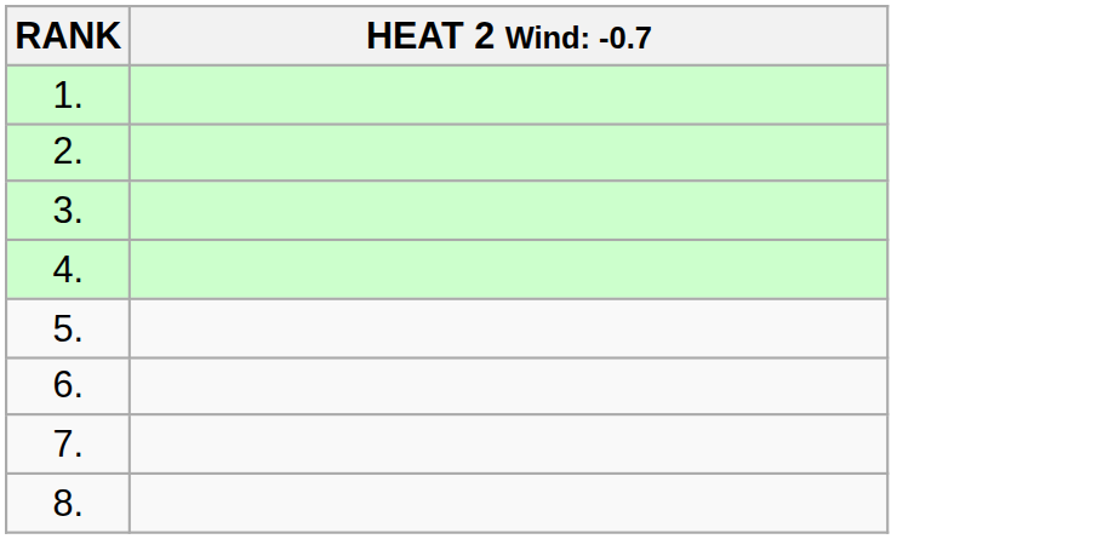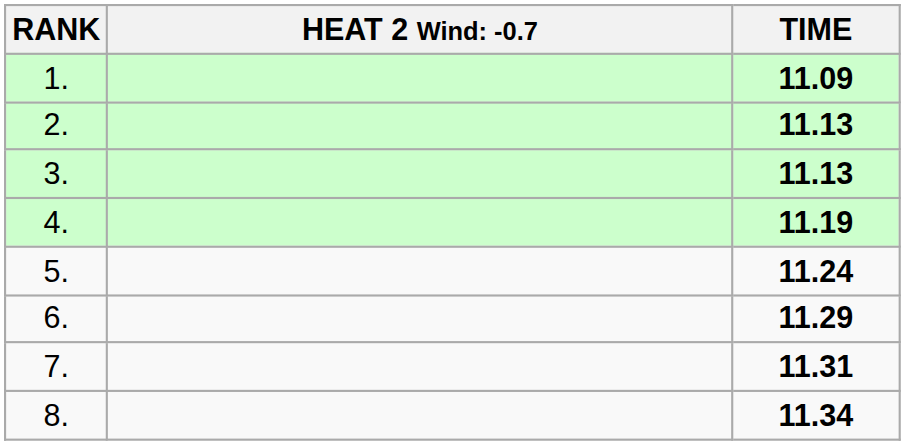 <table class="wikitable" style="border-collapse: collapse; font-size: 90%;">
 <tr>
 <th>RANK</th>
 <th style="width: 20em">HEAT 2 <small>Wind: -0.7</small></th>
+<th style="width: 5em">TIME</th>
 </tr>
 <tr style="background:#ccffcc;">
 <td align="center">1.</td>
 <td></td>
+<td align="center"><strong>11.09</strong></td>
 </tr>
 <tr style="background:#ccffcc;">
 <td align="center">2.</td>
 <td></td>
+<td align="center"><strong>11.13</strong></td>
 </tr>
 <tr style="background:#ccffcc;">
 <td align="center">3.</td>
 <td></td>
+<td align="center"><strong>11.13</strong></td>
 </tr>
 <tr style="background:#ccffcc;">
 <td align="center">4.</td>
 <td></td>
+<td align="center"><strong>11.19</strong></td>
 </tr>
 <tr>
 <td align="center">5.</td>
 <td></td>
+<td align="center"><strong>11.24</strong></td>
 </tr>
 <tr>
 <td align="center">6.</td>
 <td></td>
+<td align="center"><strong>11.29</strong></td>
 </tr>
 <tr>
 <td align="center">7.</td>
 <td></td>
+<td align="center"><strong>11.31</strong></td>
 </tr>
 <tr>
 <td align="center">8.</td>
 <td></td>
+<td align="center"><strong>11.34</strong></td>
 </tr>
 </table>
